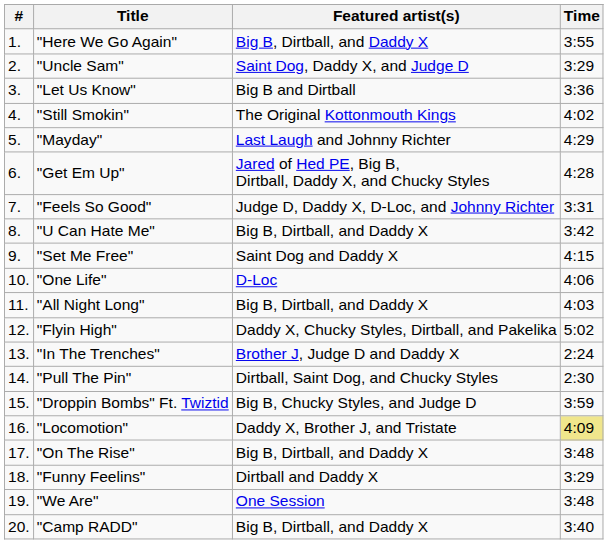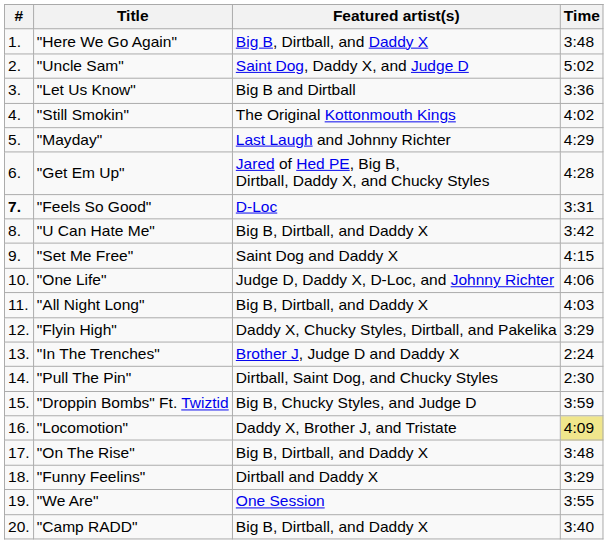 <table class="wikitable">
 <tr>
 </tr>
 <tr>
 <th align="center">#</th>
 <th align="center">Title</th>
 <th align="center">Featured artist(s)</th>
 <th align="center">Time</th>
 </tr>
 <tr>
 <td>1.</td>
 <td>"Here We Go Again"</td>
 <td><a href='#'>Big B</a>, Dirtball, and <a href='#'>Daddy X</a></td>
-<td>3:55</td>
+<td>3:48</td>
 </tr>
 <tr>
 <td>2.</td>
 <td>"Uncle Sam"</td>
 <td><a href='#'>Saint Dog</a>, Daddy X, and <a href='#'>Judge D</a></td>
-<td>3:29</td>
+<td>5:02</td>
 </tr>
 <tr>
 <td>3.</td>
 <td>"Let Us Know"</td>
 <td>Big B and Dirtball</td>
 <td>3:36</td>
 </tr>
 <tr>
 <td>4.</td>
 <td>"Still Smokin"</td>
 <td>The Original <a href='#'>Kottonmouth Kings</a></td>
 <td>4:02</td>
 </tr>
 <tr>
 <td>5.</td>
 <td>"Mayday"</td>
 <td><a href='#'>Last Laugh</a> and Johnny Richter</td>
 <td>4:29</td>
 </tr>
 <tr>
 <td>6.</td>
 <td>"Get Em Up"</td>
 <td><a href='#'>Jared</a> of <a href='#'>Hed PE</a>, Big B, <br>Dirtball, Daddy X, and  Chucky Styles</td>
 <td>4:28</td>
 </tr>
 <tr>
-<td>7.</td>
+<td><strong>7.</strong></td>
 <td>"Feels So Good"</td>
-<td>Judge D, Daddy X, D-Loc, and <a href='#'>Johnny Richter</a></td>
+<td><a href='#'>D-Loc</a></td>
 <td>3:31</td>
 </tr>
 <tr>
 <td>8.</td>
 <td>"U Can Hate Me"</td>
 <td>Big B, Dirtball, and Daddy X</td>
 <td>3:42</td>
 </tr>
 <tr>
 <td>9.</td>
 <td>"Set Me Free"</td>
 <td>Saint Dog and Daddy X</td>
 <td>4:15</td>
 </tr>
 <tr>
 <td>10.</td>
 <td>"One Life"</td>
-<td><a href='#'>D-Loc</a></td>
+<td>Judge D, Daddy X, D-Loc, and <a href='#'>Johnny Richter</a></td>
 <td>4:06</td>
 </tr>
 <tr>
 <td>11.</td>
 <td>"All Night Long"</td>
 <td>Big B, Dirtball, and Daddy X</td>
 <td>4:03</td>
 </tr>
 <tr>
 <td>12.</td>
 <td>"Flyin High"</td>
 <td>Daddy X, Chucky Styles, Dirtball, and Pakelika</td>
-<td>5:02</td>
+<td>3:29</td>
 </tr>
 <tr>
 <td>13.</td>
 <td>"In The Trenches"</td>
 <td><a href='#'>Brother J</a>,  Judge D and Daddy X</td>
 <td>2:24</td>
 </tr>
 <tr>
 <td>14.</td>
 <td>"Pull The Pin"</td>
 <td>Dirtball, Saint Dog, and Chucky Styles</td>
 <td>2:30</td>
 </tr>
 <tr>
 <td>15.</td>
 <td>"Droppin Bombs" Ft. <a href='#'>Twiztid</a></td>
 <td>Big B, Chucky Styles, and Judge D</td>
 <td>3:59</td>
 </tr>
 <tr>
 <td>16.</td>
 <td>"Locomotion"</td>
 <td>Daddy X, Brother J, and Tristate</td>
 <td style="background: khaki;">4:09</td>
 </tr>
 <tr>
 <td>17.</td>
 <td>"On The Rise"</td>
 <td>Big B, Dirtball, and Daddy X</td>
 <td>3:48</td>
 </tr>
 <tr>
 <td>18.</td>
 <td>"Funny Feelins"</td>
 <td>Dirtball and Daddy X</td>
 <td>3:29</td>
 </tr>
 <tr>
 <td>19.</td>
 <td>"We Are"</td>
 <td><a href='#'>One Session</a></td>
-<td>3:48</td>
+<td>3:55</td>
 </tr>
 <tr>
 <td>20.</td>
 <td>"Camp RADD"</td>
 <td>Big B, Dirtball, and Daddy X</td>
 <td>3:40</td>
 </tr>
 </table>
